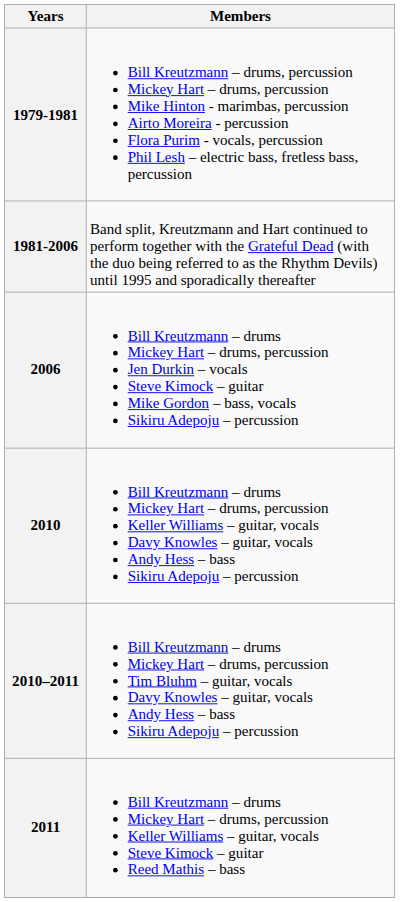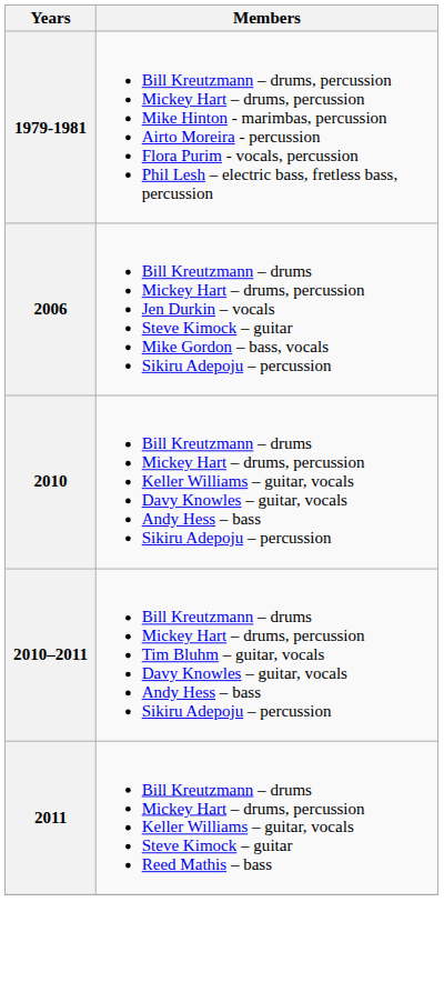 <table class="wikitable">
 <tr>
 <th scope="col" style="width:5em;">Years</th>
 <th scope="col" style="width:20em;">Members</th>
 </tr>
 <tr>
 <th>1979-1981</th>
 <td><br><ul><li><a href='#'>Bill Kreutzmann</a> – drums, percussion</li><li><a href='#'>Mickey Hart</a> – drums, percussion</li><li><a href='#'>Mike Hinton</a> - marimbas, percussion</li><li><a href='#'>Airto Moreira</a> - percussion</li><li><a href='#'>Flora Purim</a> - vocals, percussion</li><li><a href='#'>Phil Lesh</a> – electric bass, fretless bass, percussion</li></ul></td>
-</tr>
-<tr>
-<th>1981-2006</th>
-<td><br>Band split, Kreutzmann and Hart continued to perform together with the <a href='#'>Grateful Dead</a> (with the duo being referred to as the Rhythm Devils) until 1995 and sporadically thereafter</td>
 </tr>
 <tr>
 <th>2006</th>
 <td><br><ul><li><a href='#'>Bill Kreutzmann</a> – drums</li><li><a href='#'>Mickey Hart</a> – drums, percussion</li><li><a href='#'>Jen Durkin</a> – vocals</li><li><a href='#'>Steve Kimock</a> – guitar</li><li><a href='#'>Mike Gordon</a> – bass, vocals</li><li><a href='#'>Sikiru Adepoju</a> – percussion</li></ul></td>
 </tr>
 <tr>
 <th>2010</th>
 <td><br><ul><li><a href='#'>Bill Kreutzmann</a> – drums</li><li><a href='#'>Mickey Hart</a> – drums, percussion</li><li><a href='#'>Keller Williams</a> – guitar, vocals</li><li><a href='#'>Davy Knowles</a> – guitar, vocals</li><li><a href='#'>Andy Hess</a> – bass</li><li><a href='#'>Sikiru Adepoju</a> – percussion</li></ul></td>
 </tr>
 <tr>
 <th>2010–2011</th>
 <td><br><ul><li><a href='#'>Bill Kreutzmann</a> – drums</li><li><a href='#'>Mickey Hart</a> – drums, percussion</li><li><a href='#'>Tim Bluhm</a> – guitar, vocals</li><li><a href='#'>Davy Knowles</a> – guitar, vocals</li><li><a href='#'>Andy Hess</a> – bass</li><li><a href='#'>Sikiru Adepoju</a> – percussion</li></ul></td>
 </tr>
 <tr>
 <th>2011</th>
 <td><br><ul><li><a href='#'>Bill Kreutzmann</a> – drums</li><li><a href='#'>Mickey Hart</a> – drums, percussion</li><li><a href='#'>Keller Williams</a> – guitar, vocals</li><li><a href='#'>Steve Kimock</a> – guitar</li><li><a href='#'>Reed Mathis</a> – bass</li></ul></td>
 </tr>
 <tr>
 </tr>
 </table>
